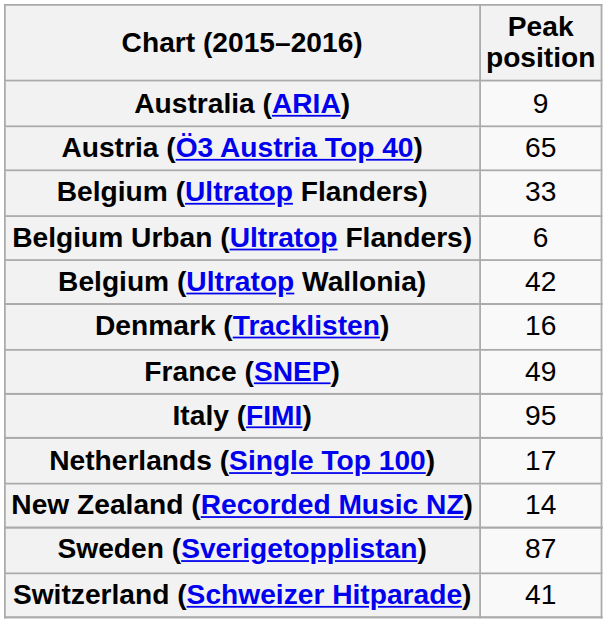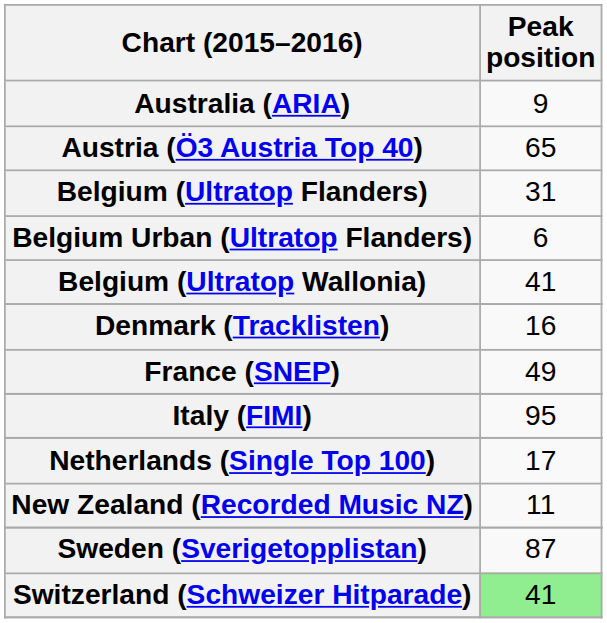 <table class="wikitable sortable plainrowheaders" style="text-align:center">
 <tr>
 <th>Chart (2015–2016)</th>
 <th>Peak<br>position</th>
 </tr>
 <tr>
 <th scope="row">Australia (<a href='#'>ARIA</a>)</th>
 <td>9</td>
 </tr>
 <tr>
 <th scope="row">Austria (<a href='#'>Ö3 Austria Top 40</a>)</th>
 <td>65</td>
 </tr>
 <tr>
 <th scope="row">Belgium (<a href='#'>Ultratop</a> Flanders)</th>
-<td>33</td>
+<td>31</td>
 </tr>
 <tr>
 <th scope="row">Belgium Urban (<a href='#'>Ultratop</a> Flanders)</th>
 <td>6</td>
 </tr>
 <tr>
 <th scope="row">Belgium (<a href='#'>Ultratop</a> Wallonia)</th>
-<td>42</td>
+<td>41</td>
 </tr>
 <tr>
 </tr>
 <tr>
 </tr>
 <tr>
 </tr>
 <tr>
 <th scope="row">Denmark (<a href='#'>Tracklisten</a>)</th>
 <td>16</td>
 </tr>
 <tr>
 <th scope="row">France (<a href='#'>SNEP</a>)</th>
 <td>49</td>
 </tr>
 <tr>
 </tr>
 <tr>
 </tr>
 <tr>
 <th scope="row">Italy (<a href='#'>FIMI</a>)</th>
 <td>95</td>
 </tr>
 <tr>
 </tr>
 <tr>
 <th scope="row">Netherlands (<a href='#'>Single Top 100</a>)</th>
 <td>17</td>
 </tr>
 <tr>
 <th scope="row">New Zealand (<a href='#'>Recorded Music NZ</a>)</th>
-<td>14</td>
+<td>11</td>
 </tr>
 <tr>
 </tr>
 <tr>
 </tr>
 <tr>
 </tr>
 <tr>
 </tr>
 <tr>
 <th scope="row">Sweden (<a href='#'>Sverigetopplistan</a>)</th>
 <td>87</td>
 </tr>
 <tr>
 <th scope="row">Switzerland (<a href='#'>Schweizer Hitparade</a>)</th>
-<td>41</td>
+<td style="background: lightgreen;">41</td>
 </tr>
 <tr>
 </tr>
 <tr>
 </tr>
 <tr>
 </tr>
 <tr>
 </tr>
 <tr>
 </tr>
 <tr>
 </tr>
 <tr>
 </tr>
 <tr>
 </tr>
 </table>
